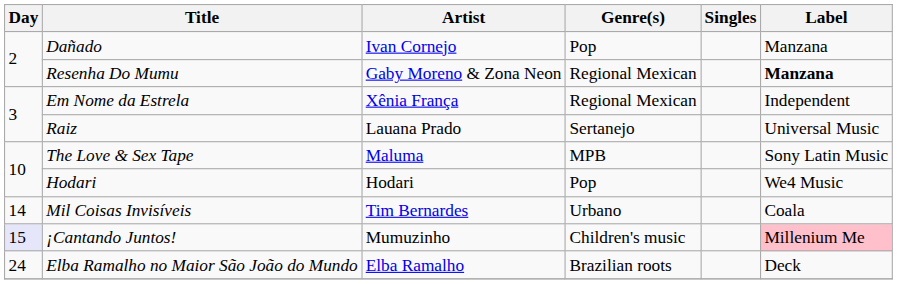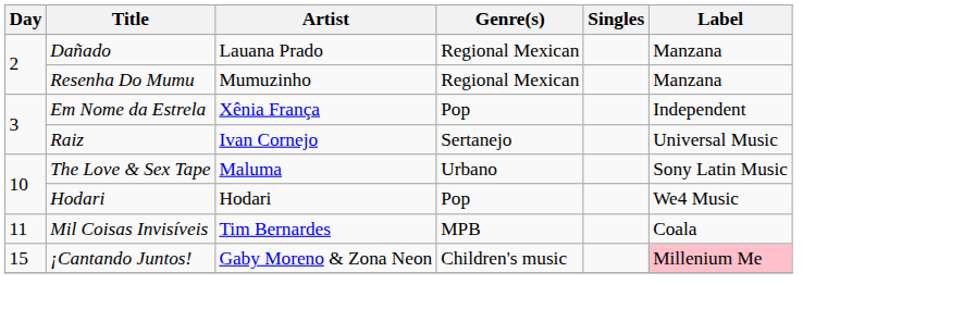 <table class="wikitable sortable" style="text-align: left;">
 <tr>
 <th>Day</th>
 <th>Title</th>
 <th>Artist</th>
 <th>Genre(s)</th>
 <th>Singles</th>
 <th>Label</th>
 </tr>
 <tr>
 <td rowspan="2">2</td>
 <td><em>Dañado</em></td>
-<td><a href='#'>Ivan Cornejo</a></td>
-<td>Pop</td>
+<td>Lauana Prado</td>
+<td>Regional Mexican</td>
 <td></td>
 <td>Manzana</td>
 </tr>
 <tr>
 <td><em>Resenha Do Mumu</em></td>
-<td><a href='#'>Gaby Moreno</a> & Zona Neon</td>
+<td>Mumuzinho</td>
 <td>Regional Mexican</td>
 <td></td>
-<td><strong>Manzana</strong></td>
+<td>Manzana</td>
 </tr>
 <tr>
 <td rowspan="2">3</td>
 <td><em>Em Nome da Estrela</em></td>
 <td><a href='#'>Xênia França</a></td>
-<td>Regional Mexican</td>
+<td>Pop</td>
 <td></td>
 <td>Independent</td>
 </tr>
 <tr>
 <td><em>Raiz </em></td>
-<td>Lauana Prado</td>
+<td><a href='#'>Ivan Cornejo</a></td>
 <td>Sertanejo</td>
 <td></td>
 <td>Universal Music</td>
 </tr>
 <tr>
 <td rowspan="2">10</td>
 <td><em>The Love & Sex Tape</em></td>
 <td><a href='#'>Maluma</a></td>
-<td>MPB</td>
+<td>Urbano</td>
 <td></td>
 <td>Sony Latin Music</td>
 </tr>
 <tr>
 <td><em>Hodari</em></td>
 <td>Hodari</td>
 <td>Pop</td>
 <td></td>
 <td>We4 Music</td>
 </tr>
 <tr>
-<td>14</td>
+<td>11</td>
 <td><em>Mil Coisas Invisíveis</em></td>
 <td><a href='#'>Tim Bernardes</a></td>
-<td>Urbano</td>
+<td>MPB</td>
 <td></td>
 <td>Coala</td>
 </tr>
 <tr>
-<td style="background: lavender;">15</td>
+<td>15</td>
 <td><em>¡Cantando Juntos!</em></td>
-<td>Mumuzinho</td>
+<td><a href='#'>Gaby Moreno</a> & Zona Neon</td>
 <td>Children's music</td>
 <td></td>
 <td style="background: pink;">Millenium Me</td>
 </tr>
 <tr>
-<td>24</td>
-<td><em>Elba Ramalho no Maior São João do Mundo</em></td>
-<td><a href='#'>Elba Ramalho</a></td>
-<td>Brazilian roots</td>
-<td></td>
-<td>Deck</td>
-</tr>
-<tr>
 </tr>
 </table>
